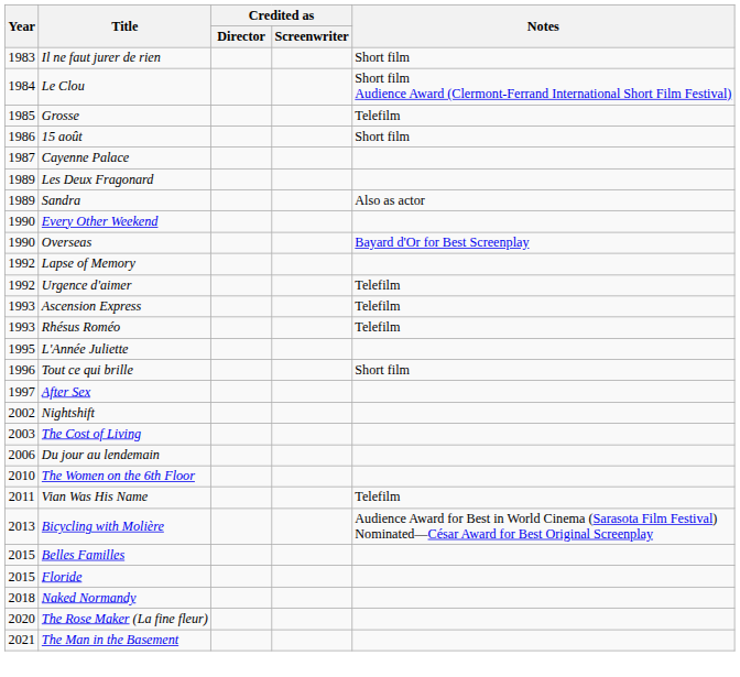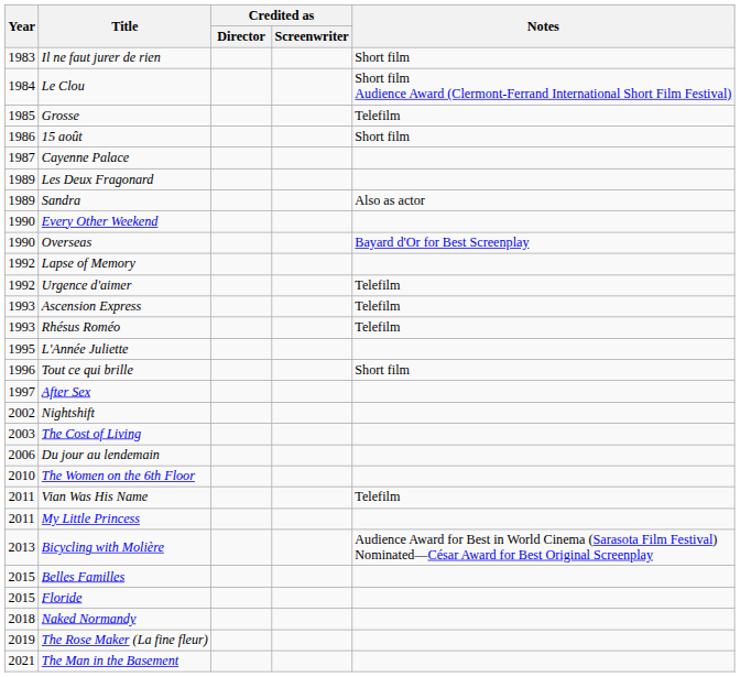 <table class="wikitable sortable">
 <tr>
 <th rowspan=2 width="33">Year</th>
 <th rowspan=2>Title</th>
 <th colspan=2>Credited as</th>
 <th rowspan=2>Notes</th>
 </tr>
 <tr>
 <th width=65>Director</th>
 <th width=65>Screenwriter</th>
 </tr>
 <tr>
 <td align="center">1983</td>
 <td align="left"><em>Il ne faut jurer de rien</em></td>
 <td></td>
 <td></td>
 <td>Short film</td>
 </tr>
 <tr>
 <td align="center">1984</td>
 <td align="left"><em>Le Clou</em></td>
 <td></td>
 <td></td>
 <td>Short film<br><a href='#'>Audience Award (Clermont-Ferrand International Short Film Festival)</a></td>
 </tr>
 <tr>
 <td align="center">1985</td>
 <td align="left"><em>Grosse</em></td>
 <td></td>
 <td></td>
 <td>Telefilm</td>
 </tr>
 <tr>
 <td align="center">1986</td>
 <td align="left"><em>15 août</em></td>
 <td></td>
 <td></td>
 <td>Short film</td>
 </tr>
 <tr>
 <td align="center">1987</td>
 <td align="left"><em>Cayenne Palace</em></td>
 <td></td>
 <td></td>
 <td></td>
 </tr>
 <tr>
 <td align="center">1989</td>
 <td align="left"><em>Les Deux Fragonard</em></td>
 <td></td>
 <td></td>
 <td></td>
 </tr>
 <tr>
 <td align="center">1989</td>
 <td align="left"><em>Sandra</em></td>
 <td></td>
 <td></td>
 <td>Also as actor</td>
 </tr>
 <tr>
 <td align="center">1990</td>
 <td align="left"><em><a href='#'>Every Other Weekend</a></em></td>
 <td></td>
 <td></td>
 <td></td>
 </tr>
 <tr>
 <td align="center">1990</td>
 <td align="left"><em>Overseas</em></td>
 <td></td>
 <td></td>
 <td><a href='#'>Bayard d'Or for Best Screenplay</a></td>
 </tr>
 <tr>
 <td align="center">1992</td>
 <td align="left"><em>Lapse of Memory</em></td>
 <td></td>
 <td></td>
 <td></td>
 </tr>
 <tr>
 <td align="center">1992</td>
 <td align="left"><em>Urgence d'aimer</em></td>
 <td></td>
 <td></td>
 <td>Telefilm</td>
 </tr>
 <tr>
 <td align="center">1993</td>
 <td align="left"><em>Ascension Express</em></td>
 <td></td>
 <td></td>
 <td>Telefilm</td>
 </tr>
 <tr>
 <td align="center">1993</td>
 <td align="left"><em>Rhésus Roméo</em></td>
 <td></td>
 <td></td>
 <td>Telefilm</td>
 </tr>
 <tr>
 <td align="center">1995</td>
 <td align="left"><em>L'Année Juliette</em></td>
 <td></td>
 <td></td>
 <td></td>
 </tr>
 <tr>
 <td align="center">1996</td>
 <td align="left"><em>Tout ce qui brille</em></td>
 <td></td>
 <td></td>
 <td>Short film</td>
 </tr>
 <tr>
 <td align="center">1997</td>
 <td align="left"><em><a href='#'>After Sex</a></em></td>
 <td></td>
 <td></td>
 <td></td>
 </tr>
 <tr>
 <td align="center">2002</td>
 <td align="left"><em>Nightshift</em></td>
 <td></td>
 <td></td>
 <td></td>
 </tr>
 <tr>
 <td align="center">2003</td>
 <td align="left"><em><a href='#'>The Cost of Living</a></em></td>
 <td></td>
 <td></td>
 <td></td>
 </tr>
 <tr>
 <td align="center">2006</td>
 <td align="left"><em>Du jour au lendemain</em></td>
 <td></td>
 <td></td>
 <td></td>
 </tr>
 <tr>
 <td align="center">2010</td>
 <td align="left"><em><a href='#'>The Women on the 6th Floor</a></em></td>
 <td></td>
 <td></td>
 <td></td>
 </tr>
 <tr>
 <td align="center">2011</td>
 <td align="left"><em>Vian Was His Name</em></td>
 <td></td>
 <td></td>
 <td>Telefilm</td>
 </tr>
 <tr>
+<td align="center">2011</td>
+<td align="left"><em><a href='#'>My Little Princess</a></em></td>
+<td></td>
+<td></td>
+<td></td>
+</tr>
+<tr>
 <td align="center">2013</td>
 <td align="left"><em><a href='#'>Bicycling with Molière</a></em></td>
 <td></td>
 <td></td>
 <td>Audience Award for Best in World Cinema (<a href='#'>Sarasota Film Festival</a>)<br>Nominated—<a href='#'>César Award for Best Original Screenplay</a></td>
 </tr>
 <tr>
 <td align="center">2015</td>
 <td align="left"><em><a href='#'>Belles Familles</a></em></td>
 <td></td>
 <td></td>
 <td></td>
 </tr>
 <tr>
 <td align="center">2015</td>
 <td align="left"><em><a href='#'>Floride</a></em></td>
 <td></td>
 <td></td>
 <td></td>
 </tr>
 <tr>
 <td align="center">2018</td>
 <td align="left"><em><a href='#'>Naked Normandy</a></em></td>
 <td></td>
 <td></td>
 <td></td>
 </tr>
 <tr>
-<td align="center">2020</td>
+<td align="center">2019</td>
 <td align="left"><em><a href='#'>The Rose Maker</a> (La fine fleur)</em></td>
 <td></td>
 <td></td>
 <td></td>
 </tr>
 <tr>
 <td align="center">2021</td>
 <td align="left"><em><a href='#'>The Man in the Basement</a></em></td>
 <td></td>
 <td></td>
 <td></td>
 </tr>
 </table>
